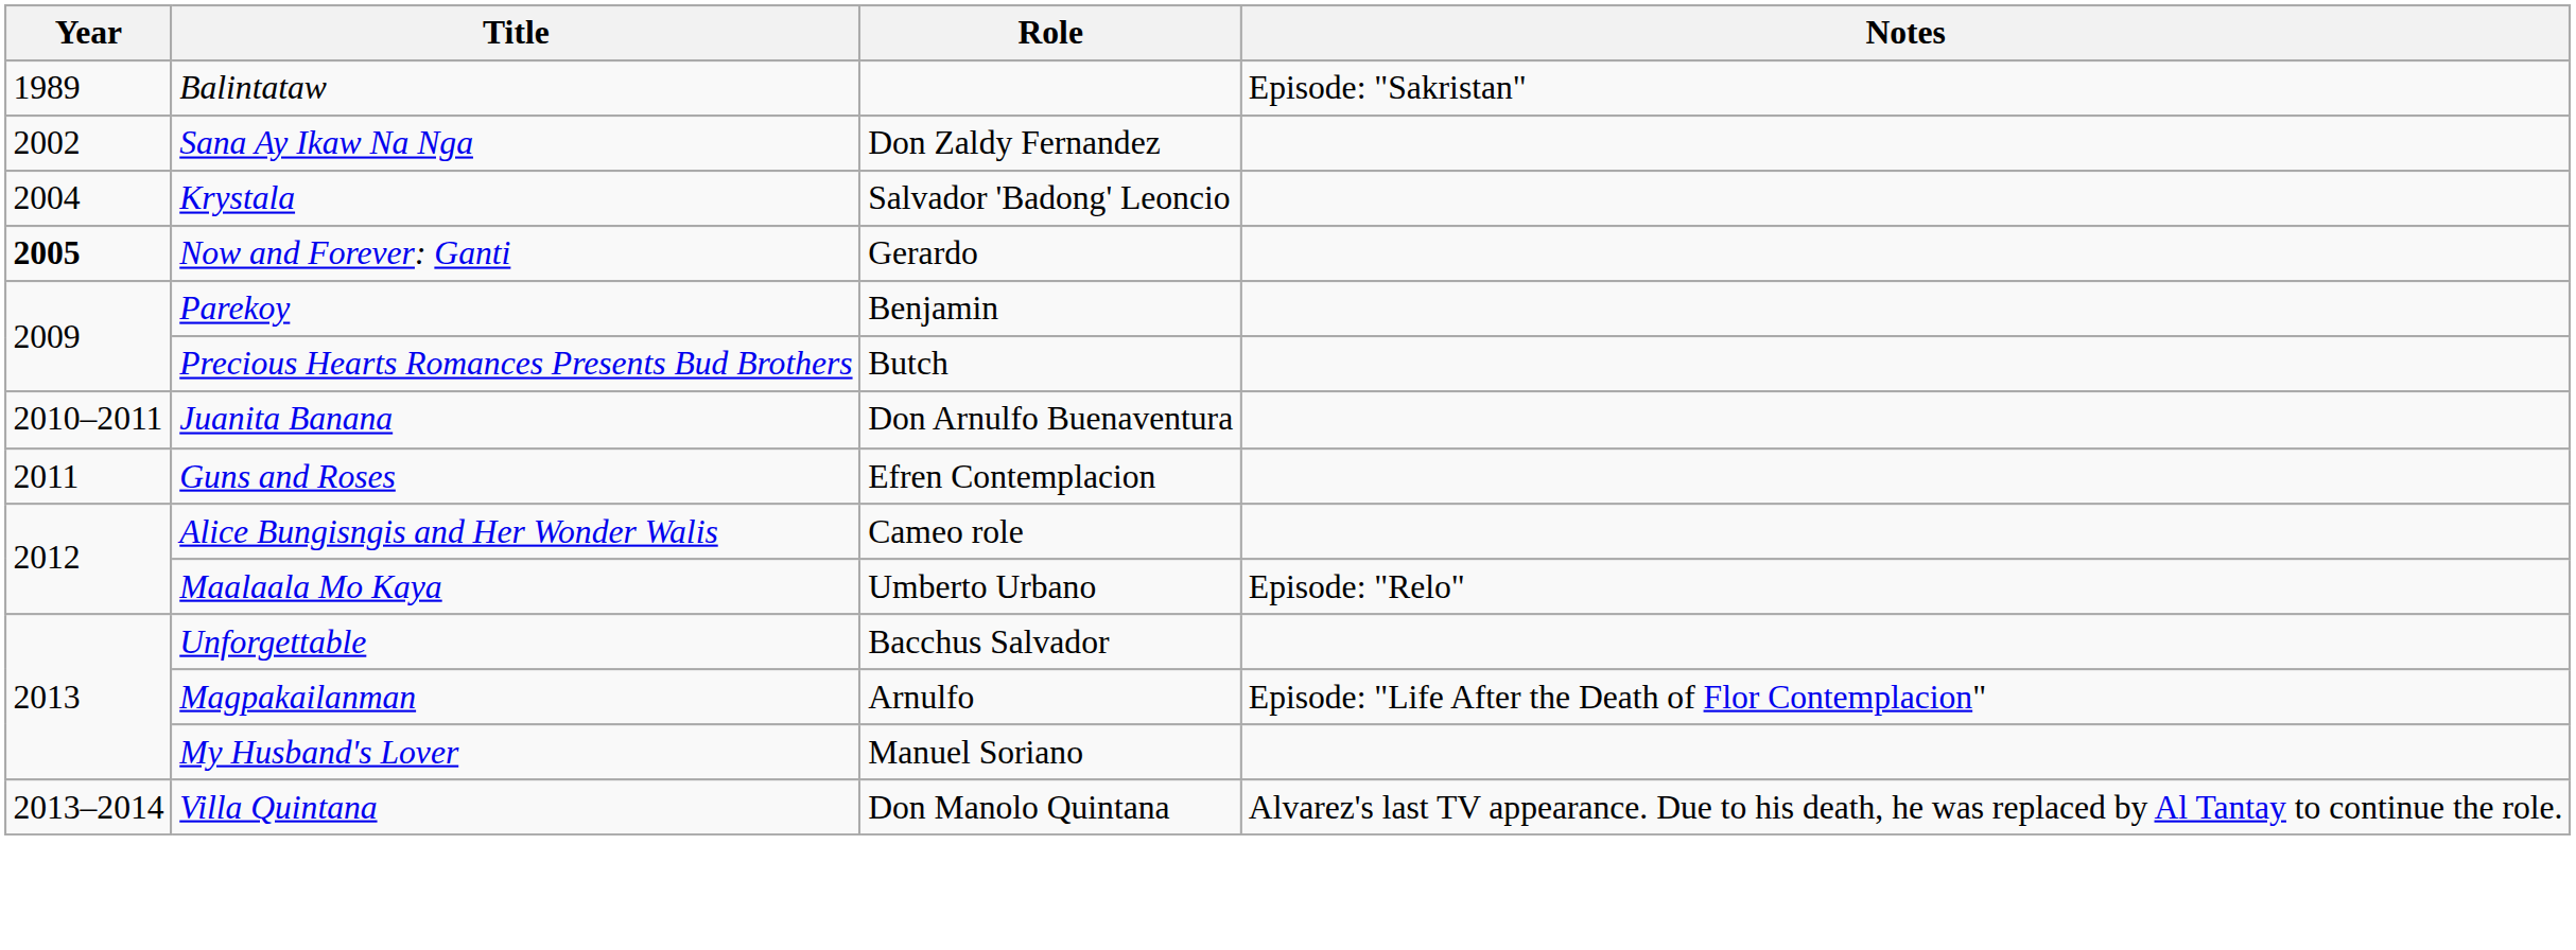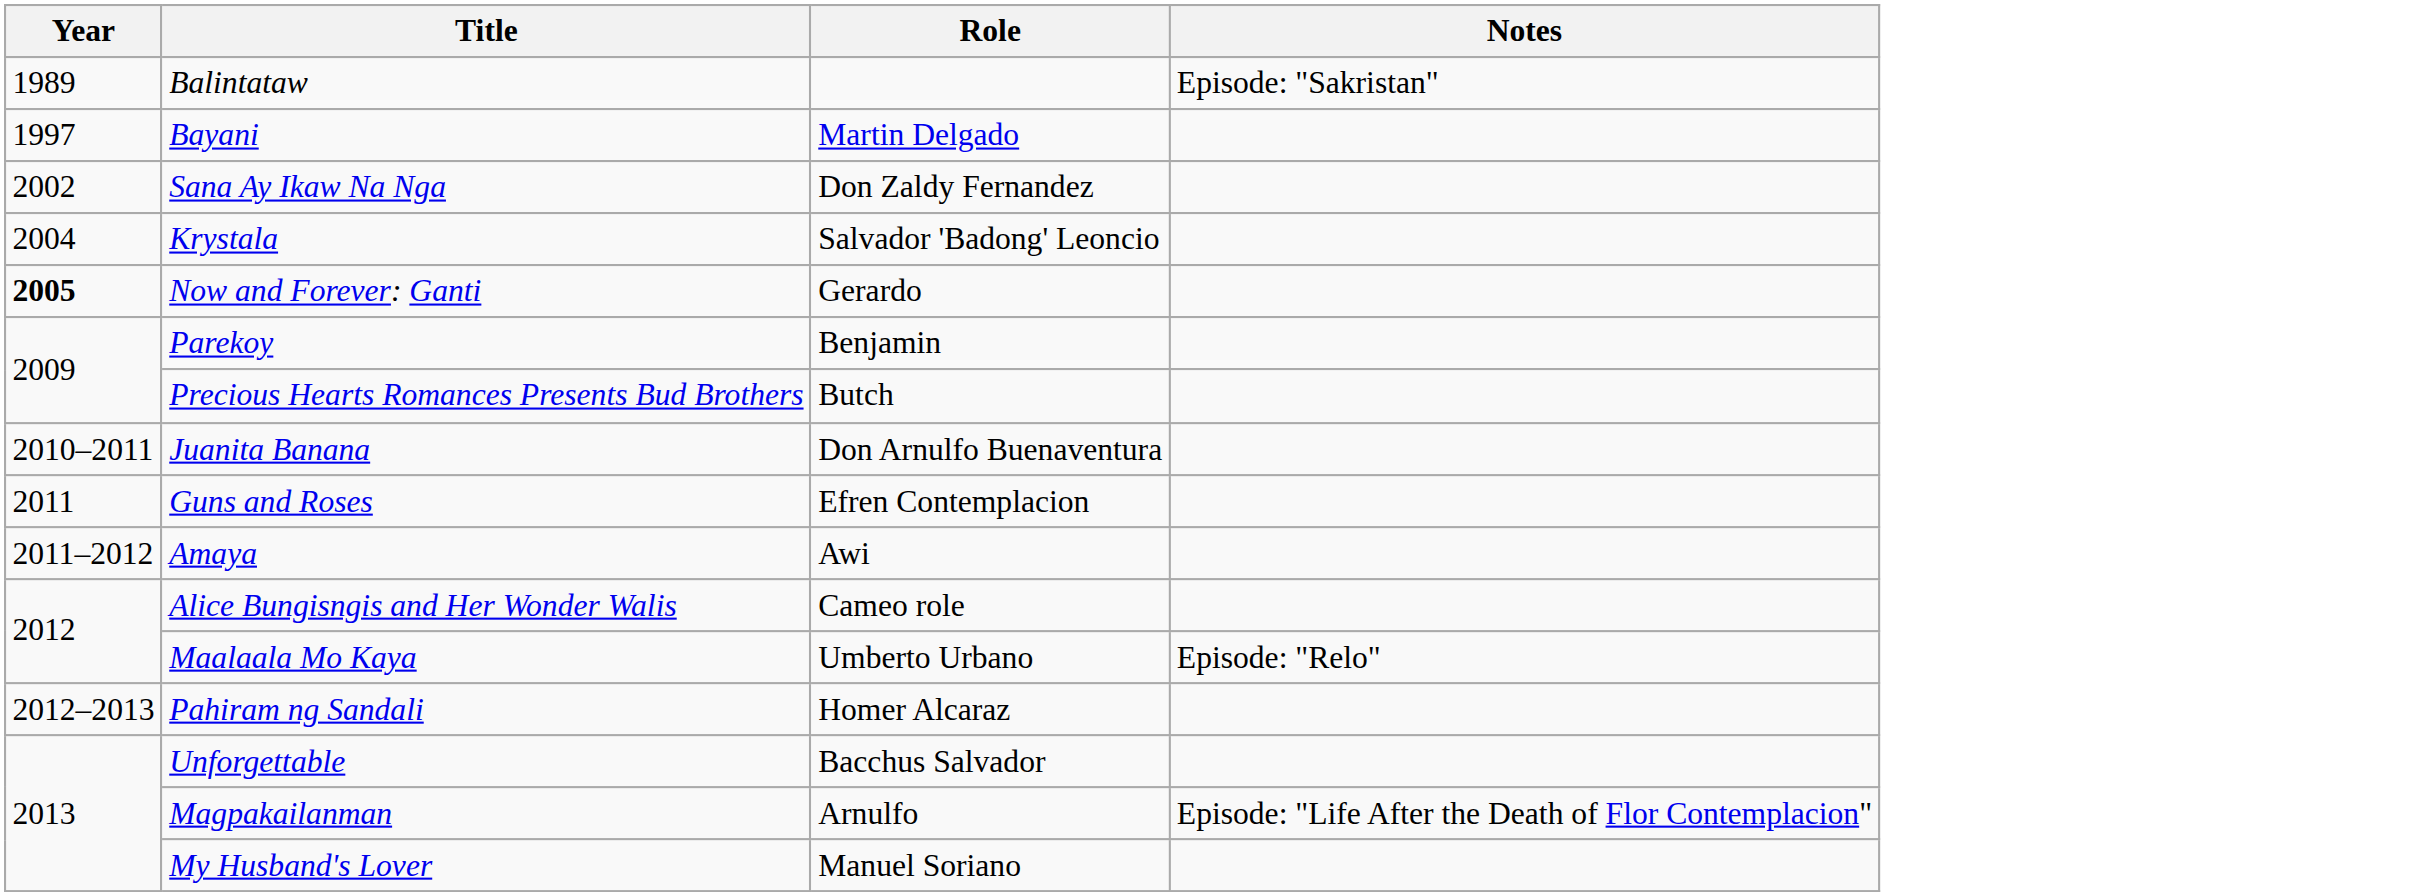 <table class="wikitable" style="font-size: 95%;">
 <tr>
 <th>Year</th>
 <th>Title</th>
 <th>Role</th>
 <th>Notes</th>
 </tr>
 <tr>
 <td>1989</td>
 <td><em>Balintataw</em></td>
 <td></td>
 <td>Episode: "Sakristan"</td>
+</tr>
+<tr>
+<td>1997</td>
+<td><em><a href='#'>Bayani</a></em></td>
+<td><a href='#'>Martin Delgado</a></td>
+<td></td>
 </tr>
 <tr>
 <td>2002</td>
 <td><em><a href='#'>Sana Ay Ikaw Na Nga</a></em></td>
 <td>Don Zaldy Fernandez</td>
 <td></td>
 </tr>
 <tr>
 <td>2004</td>
 <td><em><a href='#'>Krystala</a></em></td>
 <td>Salvador 'Badong' Leoncio</td>
 <td></td>
 </tr>
 <tr>
 <td><strong>2005</strong></td>
 <td><em><a href='#'>Now and Forever</a>: <a href='#'>Ganti</a></em></td>
 <td>Gerardo</td>
 <td></td>
 </tr>
 <tr>
 <td rowspan="2">2009</td>
 <td><em><a href='#'>Parekoy</a></em></td>
 <td>Benjamin</td>
 <td></td>
 </tr>
 <tr>
 <td><em><a href='#'>Precious Hearts Romances Presents Bud Brothers</a></em></td>
 <td>Butch</td>
 <td></td>
 </tr>
 <tr>
 <td>2010–2011</td>
 <td><em><a href='#'>Juanita Banana</a></em></td>
 <td>Don Arnulfo Buenaventura</td>
 <td></td>
 </tr>
 <tr>
 <td>2011</td>
 <td><em><a href='#'>Guns and Roses</a></em></td>
 <td>Efren Contemplacion</td>
 <td></td>
 </tr>
 <tr>
+<td>2011–2012</td>
+<td><em><a href='#'>Amaya</a></em></td>
+<td>Awi</td>
+<td></td>
+</tr>
+<tr>
 <td rowspan="2">2012</td>
 <td><em><a href='#'>Alice Bungisngis and Her Wonder Walis</a></em></td>
 <td>Cameo role</td>
 <td></td>
 </tr>
 <tr>
 <td><em><a href='#'>Maalaala Mo Kaya</a></em></td>
 <td>Umberto Urbano</td>
 <td>Episode: "Relo"</td>
+</tr>
+<tr>
+<td>2012–2013</td>
+<td><em><a href='#'>Pahiram ng Sandali</a></em></td>
+<td>Homer Alcaraz</td>
+<td></td>
 </tr>
 <tr>
 <td rowspan="3">2013</td>
 <td><em><a href='#'>Unforgettable</a></em></td>
 <td>Bacchus Salvador</td>
 <td></td>
 </tr>
 <tr>
 <td><em><a href='#'>Magpakailanman</a></em></td>
 <td>Arnulfo</td>
 <td>Episode: "Life After the Death of <a href='#'>Flor Contemplacion</a>"</td>
 </tr>
 <tr>
 <td><em><a href='#'>My Husband's Lover</a></em></td>
 <td>Manuel Soriano</td>
 <td></td>
 </tr>
-<tr>
-<td>2013–2014</td>
-<td><em><a href='#'>Villa Quintana</a></em></td>
-<td>Don Manolo Quintana</td>
-<td>Alvarez's last TV appearance. Due to his death, he was replaced by <a href='#'>Al Tantay</a> to continue the role.</td>
-</tr>
 </table>
